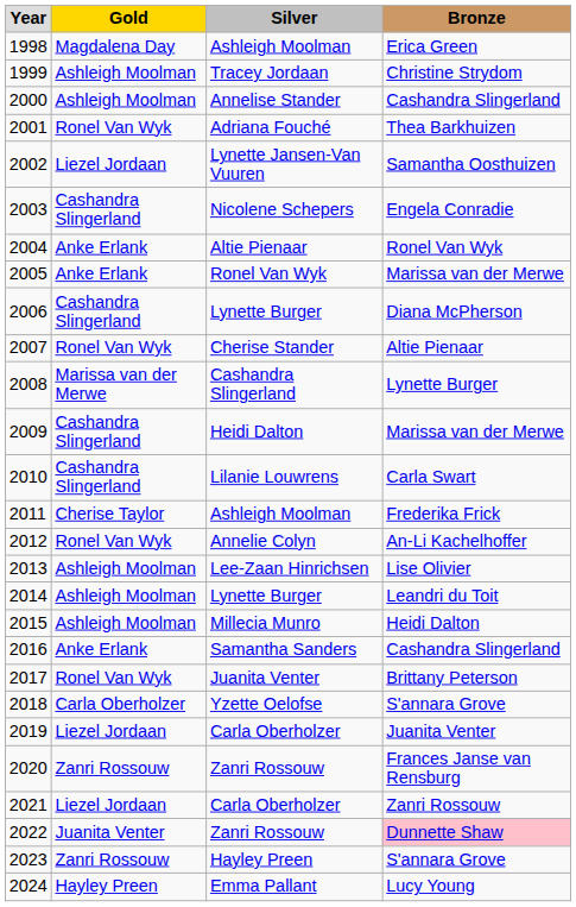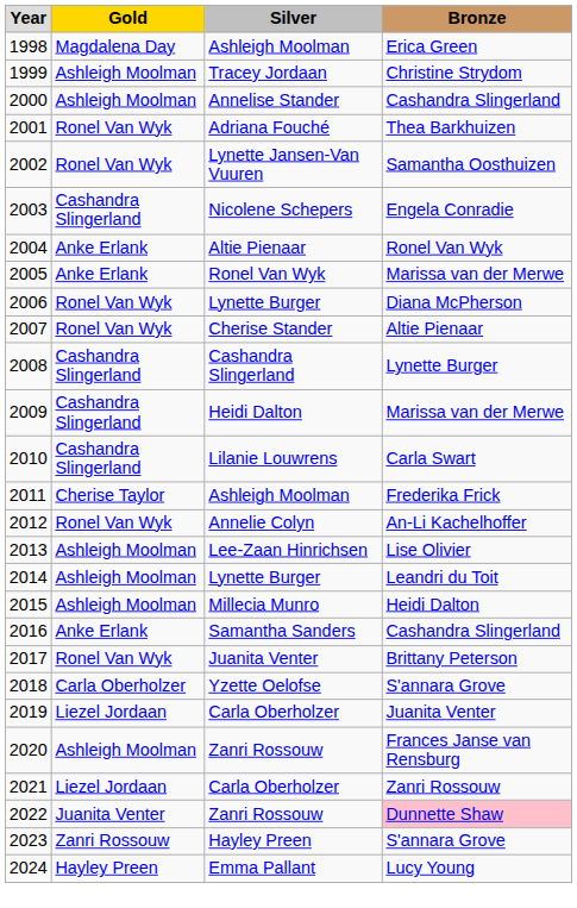 <table class="wikitable" style="width: 60%; text-align:left;">
 <tr>
 <td style="background:#DDDDDD; font-weight:bold; text-align:center;">Year</td>
 <td style="background:gold; font-weight:bold; text-align:center;">Gold</td>
 <td style="background:silver; font-weight:bold; text-align:center;">Silver</td>
 <td style="background:#cc9966; font-weight:bold; text-align:center;">Bronze</td>
 </tr>
 <tr>
 <td>1998</td>
 <td><a href='#'>Magdalena Day</a></td>
 <td><a href='#'>Ashleigh Moolman</a></td>
 <td><a href='#'>Erica Green</a></td>
 </tr>
 <tr>
 <td>1999</td>
 <td><a href='#'>Ashleigh Moolman</a></td>
 <td><a href='#'>Tracey Jordaan</a></td>
 <td><a href='#'>Christine Strydom</a></td>
 </tr>
 <tr>
 <td>2000</td>
 <td><a href='#'>Ashleigh Moolman</a></td>
 <td><a href='#'>Annelise Stander</a></td>
 <td><a href='#'>Cashandra Slingerland</a></td>
 </tr>
 <tr>
 <td>2001</td>
 <td><a href='#'>Ronel Van Wyk</a></td>
 <td><a href='#'>Adriana Fouché</a></td>
 <td><a href='#'>Thea Barkhuizen</a></td>
 </tr>
 <tr>
 <td>2002</td>
-<td><a href='#'>Liezel Jordaan</a></td>
+<td><a href='#'>Ronel Van Wyk</a></td>
 <td><a href='#'>Lynette Jansen-Van Vuuren</a></td>
 <td><a href='#'>Samantha Oosthuizen</a></td>
 </tr>
 <tr>
 <td>2003</td>
 <td><a href='#'>Cashandra Slingerland</a></td>
 <td><a href='#'>Nicolene Schepers</a></td>
 <td><a href='#'>Engela Conradie</a></td>
 </tr>
 <tr>
 <td>2004</td>
 <td><a href='#'>Anke Erlank</a></td>
 <td><a href='#'>Altie Pienaar</a></td>
 <td><a href='#'>Ronel Van Wyk</a></td>
 </tr>
 <tr>
 <td>2005</td>
 <td><a href='#'>Anke Erlank</a></td>
 <td><a href='#'>Ronel Van Wyk</a></td>
 <td><a href='#'>Marissa van der Merwe</a></td>
 </tr>
 <tr>
 <td>2006</td>
-<td><a href='#'>Cashandra Slingerland</a></td>
+<td><a href='#'>Ronel Van Wyk</a></td>
 <td><a href='#'>Lynette Burger</a></td>
 <td><a href='#'>Diana McPherson</a></td>
 </tr>
 <tr>
 <td>2007</td>
 <td><a href='#'>Ronel Van Wyk</a></td>
 <td><a href='#'>Cherise Stander</a></td>
 <td><a href='#'>Altie Pienaar</a></td>
 </tr>
 <tr>
 <td>2008</td>
-<td><a href='#'>Marissa van der Merwe</a></td>
+<td><a href='#'>Cashandra Slingerland</a></td>
 <td><a href='#'>Cashandra Slingerland</a></td>
 <td><a href='#'>Lynette Burger</a></td>
 </tr>
 <tr>
 <td>2009</td>
 <td><a href='#'>Cashandra Slingerland</a></td>
 <td><a href='#'>Heidi Dalton</a></td>
 <td><a href='#'>Marissa van der Merwe</a></td>
 </tr>
 <tr>
 <td>2010</td>
 <td><a href='#'>Cashandra Slingerland</a></td>
 <td><a href='#'>Lilanie Louwrens</a></td>
 <td><a href='#'>Carla Swart</a></td>
 </tr>
 <tr>
 <td>2011</td>
 <td><a href='#'>Cherise Taylor</a></td>
 <td><a href='#'>Ashleigh Moolman</a></td>
 <td><a href='#'>Frederika Frick</a></td>
 </tr>
 <tr>
 <td>2012</td>
 <td><a href='#'>Ronel Van Wyk</a></td>
 <td><a href='#'>Annelie Colyn</a></td>
 <td><a href='#'>An-Li Kachelhoffer</a></td>
 </tr>
 <tr>
 <td>2013</td>
 <td><a href='#'>Ashleigh Moolman</a></td>
 <td><a href='#'>Lee-Zaan Hinrichsen</a></td>
 <td><a href='#'>Lise Olivier</a></td>
 </tr>
 <tr>
 <td>2014</td>
 <td><a href='#'>Ashleigh Moolman</a></td>
 <td><a href='#'>Lynette Burger</a></td>
 <td><a href='#'>Leandri du Toit</a></td>
 </tr>
 <tr>
 <td>2015</td>
 <td><a href='#'>Ashleigh Moolman</a></td>
 <td><a href='#'>Millecia Munro</a></td>
 <td><a href='#'>Heidi Dalton</a></td>
 </tr>
 <tr>
 <td>2016</td>
 <td><a href='#'>Anke Erlank</a></td>
 <td><a href='#'>Samantha Sanders</a></td>
 <td><a href='#'>Cashandra Slingerland</a></td>
 </tr>
 <tr>
 <td>2017</td>
 <td><a href='#'>Ronel Van Wyk</a></td>
 <td><a href='#'>Juanita Venter</a></td>
 <td><a href='#'>Brittany Peterson</a></td>
 </tr>
 <tr>
 <td>2018</td>
 <td><a href='#'>Carla Oberholzer</a></td>
 <td><a href='#'>Yzette Oelofse</a></td>
 <td><a href='#'>S'annara Grove</a></td>
 </tr>
 <tr>
 <td>2019</td>
 <td><a href='#'>Liezel Jordaan</a></td>
 <td><a href='#'>Carla Oberholzer</a></td>
 <td><a href='#'>Juanita Venter</a></td>
 </tr>
 <tr>
 <td>2020</td>
-<td><a href='#'>Zanri Rossouw</a></td>
+<td><a href='#'>Ashleigh Moolman</a></td>
 <td><a href='#'>Zanri Rossouw</a></td>
 <td><a href='#'>Frances Janse van Rensburg</a></td>
 </tr>
 <tr>
 <td>2021</td>
 <td><a href='#'>Liezel Jordaan</a></td>
 <td><a href='#'>Carla Oberholzer</a></td>
 <td><a href='#'>Zanri Rossouw</a></td>
 </tr>
 <tr>
 <td>2022</td>
 <td><a href='#'>Juanita Venter</a></td>
 <td><a href='#'>Zanri Rossouw</a></td>
 <td style="background: pink;"><a href='#'>Dunnette Shaw</a></td>
 </tr>
 <tr>
 <td>2023</td>
 <td><a href='#'>Zanri Rossouw</a></td>
 <td><a href='#'>Hayley Preen</a></td>
 <td><a href='#'>S'annara Grove</a></td>
 </tr>
 <tr>
 <td>2024</td>
 <td><a href='#'>Hayley Preen</a></td>
 <td><a href='#'>Emma Pallant</a></td>
 <td><a href='#'>Lucy Young</a></td>
 </tr>
 </table>
